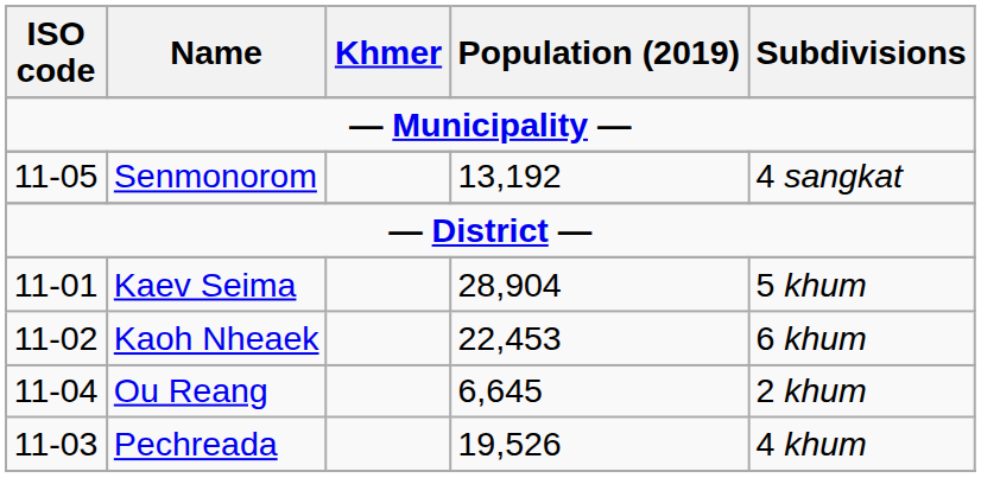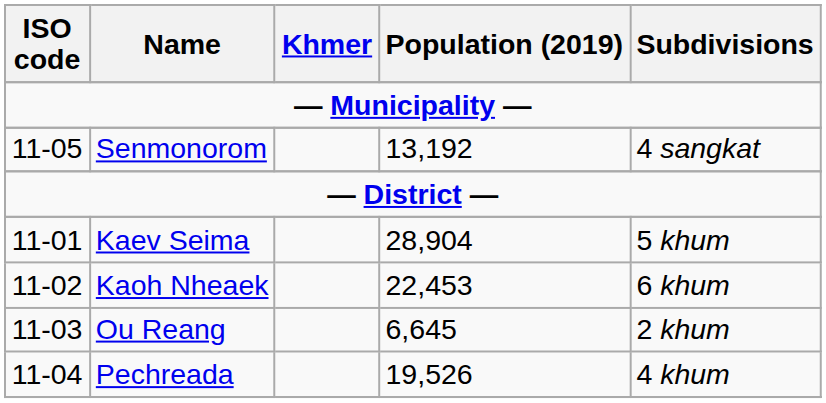 <table class="wikitable" style="font-size:90%;">
 <tr>
 <th>ISO<br>code</th>
 <th>Name</th>
 <th><a href='#'>Khmer</a></th>
 <th>Population (2019)</th>
 <th>Subdivisions</th>
 </tr>
 <tr>
 </tr>
 <tr ---------bgcolor=lightblue>
 <td colspan=6 align=center><strong>— <a href='#'>Municipality</a> —</strong></td>
 </tr>
 <tr --------->
 </tr>
 <tr>
 <td>11-05</td>
 <td><a href='#'>Senmonorom</a></td>
 <td></td>
 <td>13,192</td>
 <td>4 <em>sangkat</em></td>
 </tr>
 <tr>
 </tr>
 <tr ---------bgcolor=lightblue>
 <td colspan=6 align=center><strong>— <a href='#'>District</a> —</strong></td>
 </tr>
 <tr --------->
 </tr>
 <tr>
 <td>11-01</td>
 <td><a href='#'>Kaev Seima</a></td>
 <td></td>
 <td>28,904</td>
 <td>5 <em>khum</em></td>
 </tr>
 <tr>
 <td>11-02</td>
 <td><a href='#'>Kaoh Nheaek</a></td>
 <td></td>
 <td>22,453</td>
 <td>6 <em>khum</em></td>
 </tr>
 <tr>
-<td>11-04</td>
+<td>11-03</td>
 <td><a href='#'>Ou Reang</a></td>
 <td></td>
 <td>6,645</td>
 <td>2 <em>khum</em></td>
 </tr>
 <tr>
-<td>11-03</td>
+<td>11-04</td>
 <td><a href='#'>Pechreada</a></td>
 <td></td>
 <td>19,526</td>
 <td>4 <em>khum</em></td>
 </tr>
 <tr>
 </tr>
 </table>
